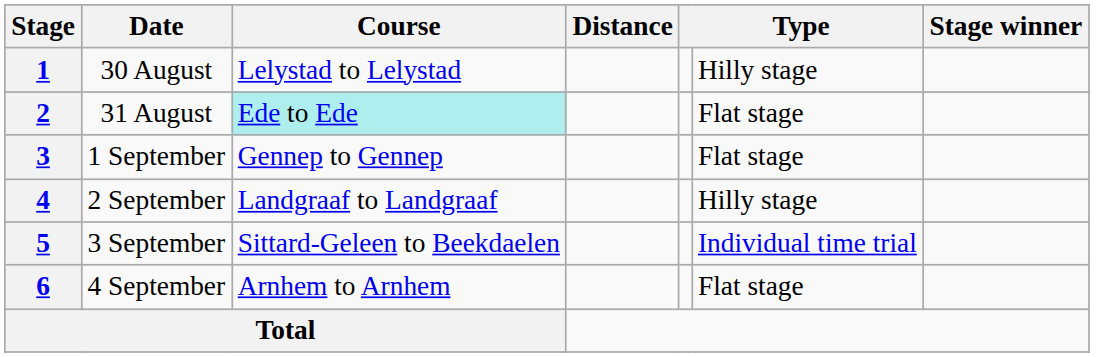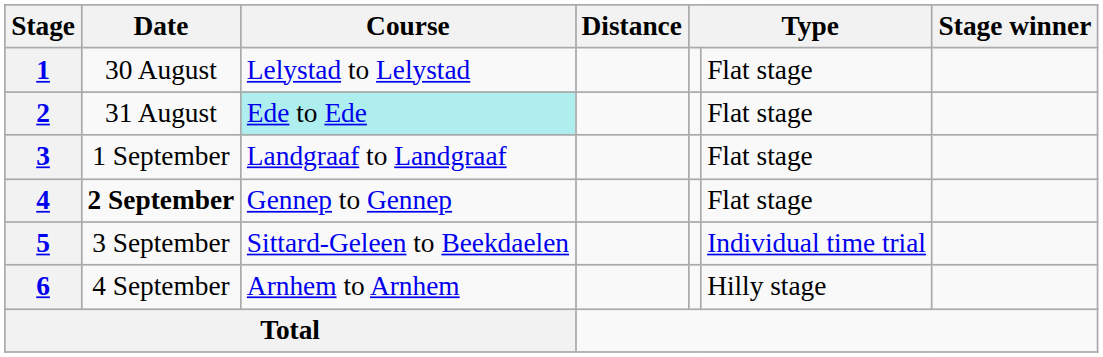 <table class="wikitable">
 <tr>
 <th scope="col">Stage</th>
 <th scope="col">Date</th>
 <th scope="col">Course</th>
 <th scope="col">Distance</th>
 <th scope="col" colspan="2">Type</th>
 <th scope="col">Stage winner</th>
 </tr>
 <tr>
 <th scope="row" style="text-align:center;"><a href='#'>1</a></th>
 <td style="text-align:center;">30 August</td>
 <td><a href='#'>Lelystad</a> to <a href='#'>Lelystad</a></td>
 <td style="text-align:center;"></td>
 <td></td>
-<td>Hilly stage</td>
+<td>Flat stage</td>
 <td></td>
 </tr>
 <tr>
 <th scope="row" style="text-align:center;"><a href='#'>2</a></th>
 <td style="text-align:center;">31 August</td>
 <td style="background: paleturquoise;"><a href='#'>Ede</a> to <a href='#'>Ede</a></td>
 <td style="text-align:center;"></td>
 <td></td>
 <td>Flat stage</td>
 <td></td>
 </tr>
 <tr>
 <th scope="row" style="text-align:center;"><a href='#'>3</a></th>
 <td style="text-align:center;">1 September</td>
-<td><a href='#'>Gennep</a> to <a href='#'>Gennep</a></td>
+<td><a href='#'>Landgraaf</a> to <a href='#'>Landgraaf</a></td>
 <td style="text-align:center;"></td>
 <td></td>
 <td>Flat stage</td>
 <td></td>
 </tr>
 <tr>
 <th scope="row" style="text-align:center;"><a href='#'>4</a></th>
-<td style="text-align:center;">2 September</td>
-<td><a href='#'>Landgraaf</a> to <a href='#'>Landgraaf</a></td>
+<td style="text-align:center;"><strong>2 September</strong></td>
+<td><a href='#'>Gennep</a> to <a href='#'>Gennep</a></td>
 <td style="text-align:center;"></td>
 <td></td>
-<td>Hilly stage</td>
+<td>Flat stage</td>
 <td></td>
 </tr>
 <tr>
 <th scope="row" style="text-align:center;"><a href='#'>5</a></th>
 <td style="text-align:center;">3 September</td>
 <td><a href='#'>Sittard-Geleen</a> to <a href='#'>Beekdaelen</a></td>
 <td style="text-align:center;"></td>
 <td></td>
 <td><a href='#'>Individual time trial</a></td>
 <td></td>
 </tr>
 <tr>
 <th scope="row" style="text-align:center;"><a href='#'>6</a></th>
 <td style="text-align:center;">4 September</td>
 <td><a href='#'>Arnhem</a> to <a href='#'>Arnhem</a></td>
 <td style="text-align:center;"></td>
 <td></td>
-<td>Flat stage</td>
+<td>Hilly stage</td>
 <td></td>
 </tr>
 <tr>
 <th colspan="3">Total</th>
 <td colspan="4" style="text-align:center;"></td>
 </tr>
 </table>
